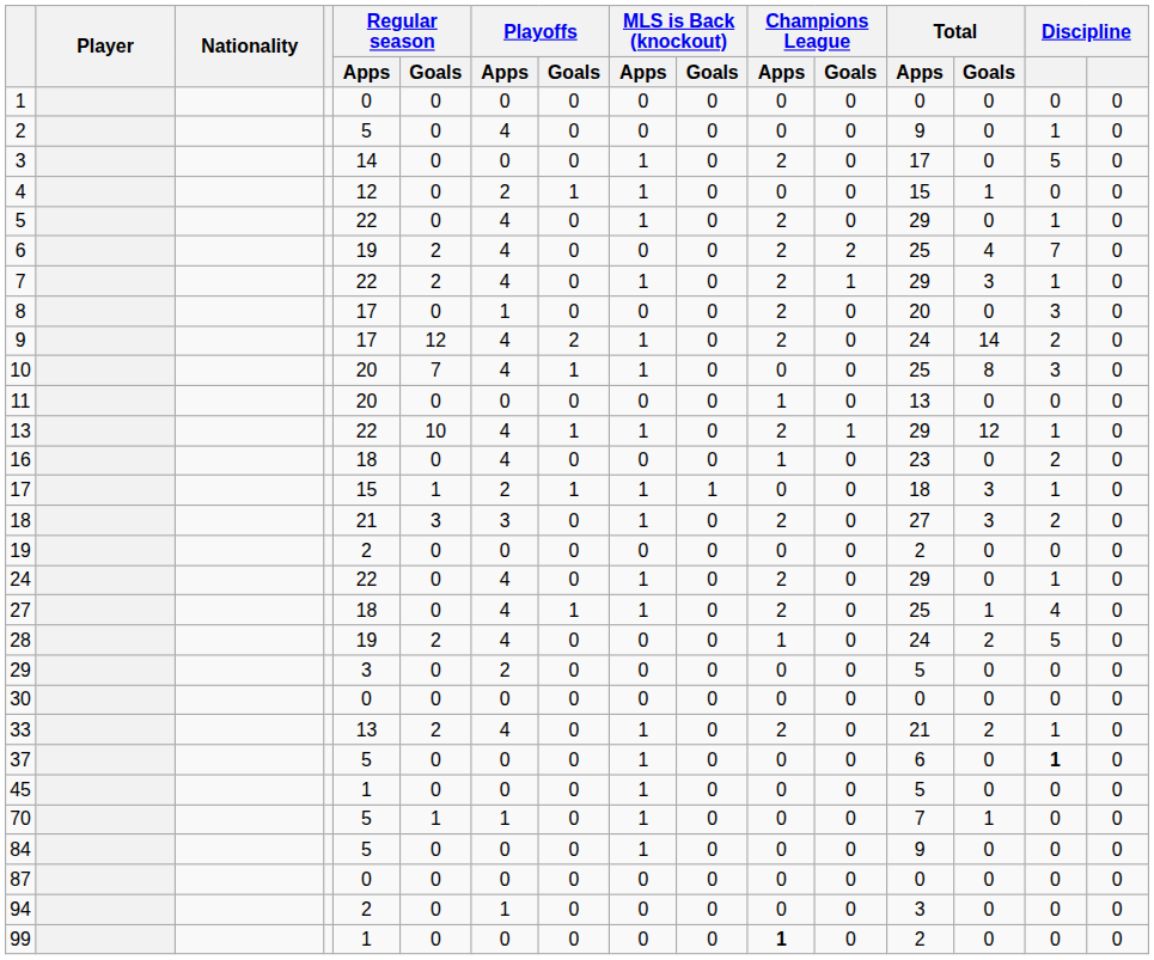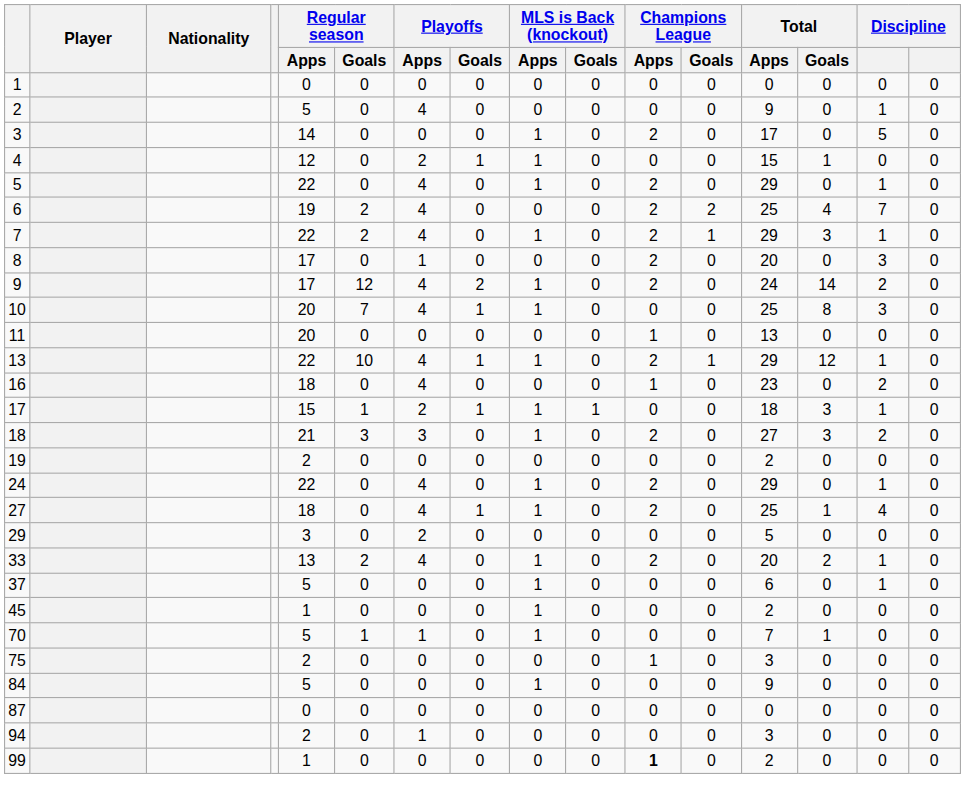 <table class="wikitable plainrowheaders sortable" style="text-align:center; font-size:90%;">
 <tr>
 <th rowspan=2></th>
 <th rowspan=2 style="width:20em" scope=col>Player</th>
 <th rowspan=2 style="width:15em" scope=col>Nationality</th>
 <th rowspan=2></th>
 <th colspan=2 style="width:10em"scope=col><a href='#'>Regular season</a></th>
 <th colspan=2 style="width:10em"scope=col><a href='#'>Playoffs</a></th>
 <th colspan=2 style="width:10em"scope=col><a href='#'>MLS is Back<br>(knockout)</a></th>
 <th colspan=2 style="width:10em"scope=col><a href='#'>Champions League</a></th>
 <th colspan=2 style="width:10em"scope=col>Total</th>
 <th colspan=2 style="width:10em"scope=col><a href='#'>Discipline</a></th>
 </tr>
 <tr>
 <th style="width:5em">Apps</th>
 <th style="width:5em">Goals</th>
 <th style="width:5em">Apps</th>
 <th style="width:5em">Goals</th>
 <th style="width:5em">Apps</th>
 <th style="width:5em">Goals</th>
 <th style="width:5em">Apps</th>
 <th style="width:5em">Goals</th>
 <th style="width:5em">Apps</th>
 <th style="width:5em">Goals</th>
 <th style="width:5em"></th>
 <th style="width:5em"></th>
 </tr>
 <tr>
 <td>1</td>
 <th scope=row align="left"></th>
 <td align="left"></td>
 <td></td>
 <td>0</td>
 <td>0</td>
 <td>0</td>
 <td>0</td>
 <td>0</td>
 <td>0</td>
 <td>0</td>
 <td>0</td>
 <td>0</td>
 <td>0</td>
 <td>0</td>
 <td>0</td>
 </tr>
 <tr>
 <td>2</td>
 <th scope=row align="left"></th>
 <td align="left"></td>
 <td></td>
 <td>5</td>
 <td>0</td>
 <td>4</td>
 <td>0</td>
 <td>0</td>
 <td>0</td>
 <td>0</td>
 <td>0</td>
 <td>9</td>
 <td>0</td>
 <td>1</td>
 <td>0</td>
 </tr>
 <tr>
 <td>3</td>
 <th scope=row align="left"></th>
 <td align="left"></td>
 <td></td>
 <td>14</td>
 <td>0</td>
 <td>0</td>
 <td>0</td>
 <td>1</td>
 <td>0</td>
 <td>2</td>
 <td>0</td>
 <td>17</td>
 <td>0</td>
 <td>5</td>
 <td>0</td>
 </tr>
 <tr>
 <td>4</td>
 <th scope=row align="left"></th>
 <td align="left"></td>
 <td></td>
 <td>12</td>
 <td>0</td>
 <td>2</td>
 <td>1</td>
 <td>1</td>
 <td>0</td>
 <td>0</td>
 <td>0</td>
 <td>15</td>
 <td>1</td>
 <td>0</td>
 <td>0</td>
 </tr>
 <tr>
 <td>5</td>
 <th scope=row align="left"></th>
 <td align="left"></td>
 <td></td>
 <td>22</td>
 <td>0</td>
 <td>4</td>
 <td>0</td>
 <td>1</td>
 <td>0</td>
 <td>2</td>
 <td>0</td>
 <td>29</td>
 <td>0</td>
 <td>1</td>
 <td>0</td>
 </tr>
 <tr>
 <td>6</td>
 <th scope=row align="left"></th>
 <td align="left"></td>
 <td></td>
 <td>19</td>
 <td>2</td>
 <td>4</td>
 <td>0</td>
 <td>0</td>
 <td>0</td>
 <td>2</td>
 <td>2</td>
 <td>25</td>
 <td>4</td>
 <td>7</td>
 <td>0</td>
 </tr>
 <tr>
 <td>7</td>
 <th scope=row align="left"></th>
 <td align="left"></td>
 <td></td>
 <td>22</td>
 <td>2</td>
 <td>4</td>
 <td>0</td>
 <td>1</td>
 <td>0</td>
 <td>2</td>
 <td>1</td>
 <td>29</td>
 <td>3</td>
 <td>1</td>
 <td>0</td>
 </tr>
 <tr>
 <td>8</td>
 <th scope=row align="left"></th>
 <td align="left"></td>
 <td></td>
 <td>17</td>
 <td>0</td>
 <td>1</td>
 <td>0</td>
 <td>0</td>
 <td>0</td>
 <td>2</td>
 <td>0</td>
 <td>20</td>
 <td>0</td>
 <td>3</td>
 <td>0</td>
 </tr>
 <tr>
 <td>9</td>
 <th scope=row align="left"></th>
 <td align="left"></td>
 <td></td>
 <td>17</td>
 <td>12</td>
 <td>4</td>
 <td>2</td>
 <td>1</td>
 <td>0</td>
 <td>2</td>
 <td>0</td>
 <td>24</td>
 <td>14</td>
 <td>2</td>
 <td>0</td>
 </tr>
 <tr>
 <td>10</td>
 <th scope=row align="left"></th>
 <td align="left"></td>
 <td></td>
 <td>20</td>
 <td>7</td>
 <td>4</td>
 <td>1</td>
 <td>1</td>
 <td>0</td>
 <td>0</td>
 <td>0</td>
 <td>25</td>
 <td>8</td>
 <td>3</td>
 <td>0</td>
 </tr>
 <tr>
 <td>11</td>
 <th scope=row align="left"></th>
 <td align="left"></td>
 <td></td>
 <td>20</td>
 <td>0</td>
 <td>0</td>
 <td>0</td>
 <td>0</td>
 <td>0</td>
 <td>1</td>
 <td>0</td>
 <td>13</td>
 <td>0</td>
 <td>0</td>
 <td>0</td>
 </tr>
 <tr>
 <td>13</td>
 <th scope=row align="left"></th>
 <td align="left"></td>
 <td></td>
 <td>22</td>
 <td>10</td>
 <td>4</td>
 <td>1</td>
 <td>1</td>
 <td>0</td>
 <td>2</td>
 <td>1</td>
 <td>29</td>
 <td>12</td>
 <td>1</td>
 <td>0</td>
 </tr>
 <tr>
 <td>16</td>
 <th scope=row align="left"></th>
 <td align="left"></td>
 <td></td>
 <td>18</td>
 <td>0</td>
 <td>4</td>
 <td>0</td>
 <td>0</td>
 <td>0</td>
 <td>1</td>
 <td>0</td>
 <td>23</td>
 <td>0</td>
 <td>2</td>
 <td>0</td>
 </tr>
 <tr>
 <td>17</td>
 <th scope=row align="left"></th>
 <td align="left"></td>
 <td></td>
 <td>15</td>
 <td>1</td>
 <td>2</td>
 <td>1</td>
 <td>1</td>
 <td>1</td>
 <td>0</td>
 <td>0</td>
 <td>18</td>
 <td>3</td>
 <td>1</td>
 <td>0</td>
 </tr>
 <tr>
 <td>18</td>
 <th scope=row align="left"></th>
 <td align="left"></td>
 <td></td>
 <td>21</td>
 <td>3</td>
 <td>3</td>
 <td>0</td>
 <td>1</td>
 <td>0</td>
 <td>2</td>
 <td>0</td>
 <td>27</td>
 <td>3</td>
 <td>2</td>
 <td>0</td>
 </tr>
 <tr>
 <td>19</td>
 <th scope=row align="left"></th>
 <td align="left"></td>
 <td></td>
 <td>2</td>
 <td>0</td>
 <td>0</td>
 <td>0</td>
 <td>0</td>
 <td>0</td>
 <td>0</td>
 <td>0</td>
 <td>2</td>
 <td>0</td>
 <td>0</td>
 <td>0</td>
 </tr>
 <tr>
 <td>24</td>
 <th scope=row align="left"></th>
 <td align="left"></td>
 <td></td>
 <td>22</td>
 <td>0</td>
 <td>4</td>
 <td>0</td>
 <td>1</td>
 <td>0</td>
 <td>2</td>
 <td>0</td>
 <td>29</td>
 <td>0</td>
 <td>1</td>
 <td>0</td>
 </tr>
 <tr>
 <td>27</td>
 <th scope=row align="left"></th>
 <td align="left"></td>
 <td></td>
 <td>18</td>
 <td>0</td>
 <td>4</td>
 <td>1</td>
 <td>1</td>
 <td>0</td>
 <td>2</td>
 <td>0</td>
 <td>25</td>
 <td>1</td>
 <td>4</td>
 <td>0</td>
 </tr>
 <tr>
-<td>28</td>
-<th scope=row align="left"></th>
-<td align="left"></td>
-<td></td>
-<td>19</td>
-<td>2</td>
-<td>4</td>
-<td>0</td>
-<td>0</td>
-<td>0</td>
-<td>1</td>
-<td>0</td>
-<td>24</td>
-<td>2</td>
-<td>5</td>
-<td>0</td>
-</tr>
-<tr>
 <td>29</td>
 <th scope=row align="left"></th>
 <td align="left"></td>
 <td></td>
 <td>3</td>
 <td>0</td>
 <td>2</td>
 <td>0</td>
 <td>0</td>
 <td>0</td>
 <td>0</td>
 <td>0</td>
 <td>5</td>
 <td>0</td>
 <td>0</td>
 <td>0</td>
 </tr>
 <tr>
-<td>30</td>
-<th scope=row align="left"></th>
-<td align="left"></td>
-<td></td>
-<td>0</td>
-<td>0</td>
-<td>0</td>
-<td>0</td>
-<td>0</td>
-<td>0</td>
-<td>0</td>
-<td>0</td>
-<td>0</td>
-<td>0</td>
-<td>0</td>
-<td>0</td>
-</tr>
-<tr>
 <td>33</td>
 <th scope=row align="left"></th>
 <td align="left"></td>
 <td></td>
 <td>13</td>
 <td>2</td>
 <td>4</td>
 <td>0</td>
 <td>1</td>
 <td>0</td>
 <td>2</td>
 <td>0</td>
-<td>21</td>
+<td>20</td>
 <td>2</td>
 <td>1</td>
 <td>0</td>
 </tr>
 <tr>
 <td>37</td>
 <th scope=row align="left"></th>
 <td align="left"></td>
 <td></td>
 <td>5</td>
 <td>0</td>
 <td>0</td>
 <td>0</td>
 <td>1</td>
 <td>0</td>
 <td>0</td>
 <td>0</td>
 <td>6</td>
 <td>0</td>
-<td><strong>1</strong></td>
+<td>1</td>
 <td>0</td>
 </tr>
 <tr>
 <td>45</td>
 <th scope=row align="left"></th>
 <td align="left"></td>
 <td></td>
 <td>1</td>
 <td>0</td>
 <td>0</td>
 <td>0</td>
 <td>1</td>
 <td>0</td>
 <td>0</td>
 <td>0</td>
-<td>5</td>
+<td>2</td>
 <td>0</td>
 <td>0</td>
 <td>0</td>
 </tr>
 <tr>
 <td>70</td>
 <th scope=row align="left"></th>
 <td align="left"></td>
 <td></td>
 <td>5</td>
 <td>1</td>
 <td>1</td>
 <td>0</td>
 <td>1</td>
 <td>0</td>
 <td>0</td>
 <td>0</td>
 <td>7</td>
 <td>1</td>
+<td>0</td>
+<td>0</td>
+</tr>
+<tr>
+<td>75</td>
+<th scope=row align="left"></th>
+<td align="left"></td>
+<td></td>
+<td>2</td>
+<td>0</td>
+<td>0</td>
+<td>0</td>
+<td>0</td>
+<td>0</td>
+<td>1</td>
+<td>0</td>
+<td>3</td>
+<td>0</td>
 <td>0</td>
 <td>0</td>
 </tr>
 <tr>
 <td>84</td>
 <th scope=row align="left"></th>
 <td align="left"></td>
 <td></td>
 <td>5</td>
 <td>0</td>
 <td>0</td>
 <td>0</td>
 <td>1</td>
 <td>0</td>
 <td>0</td>
 <td>0</td>
 <td>9</td>
 <td>0</td>
 <td>0</td>
 <td>0</td>
 </tr>
 <tr>
 <td>87</td>
 <th scope=row align="left"></th>
 <td align="left"></td>
 <td></td>
 <td>0</td>
 <td>0</td>
 <td>0</td>
 <td>0</td>
 <td>0</td>
 <td>0</td>
 <td>0</td>
 <td>0</td>
 <td>0</td>
 <td>0</td>
 <td>0</td>
 <td>0</td>
 </tr>
 <tr>
 <td>94</td>
 <th scope=row align="left"></th>
 <td align="left"></td>
 <td></td>
 <td>2</td>
 <td>0</td>
 <td>1</td>
 <td>0</td>
 <td>0</td>
 <td>0</td>
 <td>0</td>
 <td>0</td>
 <td>3</td>
 <td>0</td>
 <td>0</td>
 <td>0</td>
 </tr>
 <tr>
 <td>99</td>
 <th scope=row align="left"></th>
 <td align="left"></td>
 <td></td>
 <td>1</td>
 <td>0</td>
 <td>0</td>
 <td>0</td>
 <td>0</td>
 <td>0</td>
 <td><strong>1</strong></td>
 <td>0</td>
 <td>2</td>
 <td>0</td>
 <td>0</td>
 <td>0</td>
 </tr>
 </table>
